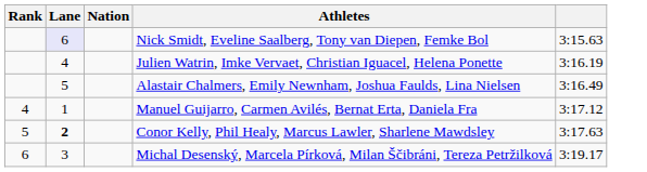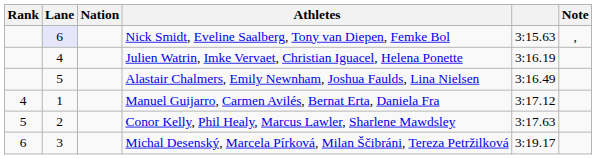 <table class="wikitable sortable" style="text-align:center">
 <tr>
 <th scope="col">Rank</th>
 <th scope="col">Lane</th>
 <th scope="col">Nation</th>
 <th scope="col">Athletes</th>
 <th scope="col"></th>
+<th scope="col">Note</th>
 </tr>
 <tr>
 <td></td>
 <td style="background: lavender;">6</td>
 <td style="text-align:left"></td>
 <td style="text-align:left"><a href='#'>Nick Smidt</a>, <a href='#'>Eveline Saalberg</a>, <a href='#'>Tony van Diepen</a>, <a href='#'>Femke Bol</a></td>
 <td>3:15.63</td>
+<td>, </td>
 </tr>
 <tr>
 <td></td>
 <td>4</td>
 <td style="text-align:left"></td>
 <td style="text-align:left"><a href='#'>Julien Watrin</a>, <a href='#'>Imke Vervaet</a>, <a href='#'>Christian Iguacel</a>, <a href='#'>Helena Ponette</a></td>
 <td>3:16.19</td>
+<td></td>
 </tr>
 <tr>
 <td></td>
 <td>5</td>
 <td style="text-align:left"></td>
 <td style="text-align:left"><a href='#'>Alastair Chalmers</a>, <a href='#'>Emily Newnham</a>, <a href='#'>Joshua Faulds</a>, <a href='#'>Lina Nielsen</a></td>
 <td>3:16.49</td>
+<td></td>
 </tr>
 <tr>
 <td>4</td>
 <td>1</td>
 <td style="text-align:left"></td>
 <td style="text-align:left"><a href='#'>Manuel Guijarro</a>, <a href='#'>Carmen Avilés</a>, <a href='#'>Bernat Erta</a>, <a href='#'>Daniela Fra</a></td>
 <td>3:17.12</td>
+<td></td>
 </tr>
 <tr>
 <td>5</td>
-<td><strong>2</strong></td>
+<td>2</td>
 <td style="text-align:left"></td>
 <td style="text-align:left"><a href='#'>Conor Kelly</a>, <a href='#'>Phil Healy</a>, <a href='#'>Marcus Lawler</a>, <a href='#'>Sharlene Mawdsley</a></td>
 <td>3:17.63</td>
+<td></td>
 </tr>
 <tr>
 <td>6</td>
 <td>3</td>
 <td style="text-align:left"></td>
 <td style="text-align:left"><a href='#'>Michal Desenský</a>, <a href='#'>Marcela Pírková</a>, <a href='#'>Milan Ščibráni</a>, <a href='#'>Tereza Petržilková</a></td>
 <td>3:19.17</td>
+<td></td>
 </tr>
 </table>
